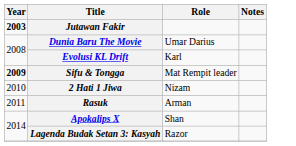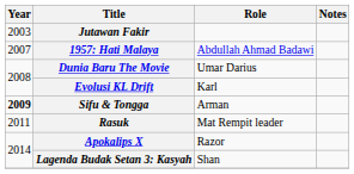 <table class="wikitable">
 <tr>
 <th>Year</th>
 <th>Title</th>
 <th>Role</th>
 <th>Notes</th>
 </tr>
 <tr>
-<td><strong>2003</strong></td>
+<td>2003</td>
 <th><em>Jutawan Fakir</em></th>
 <td></td>
+<td></td>
+</tr>
+<tr>
+<td>2007</td>
+<th><em><a href='#'>1957: Hati Malaya</a></em></th>
+<td><a href='#'>Abdullah Ahmad Badawi</a></td>
 <td></td>
 </tr>
 <tr>
 <td rowspan="2">2008</td>
 <th><em><a href='#'>Dunia Baru The Movie</a></em></th>
 <td>Umar Darius</td>
 <td></td>
 </tr>
 <tr>
 <th><em><a href='#'>Evolusi KL Drift</a></em></th>
 <td>Karl</td>
 <td></td>
 </tr>
 <tr>
 <td><strong>2009</strong></td>
 <th><em>Sifu & Tongga</em></th>
-<td>Mat Rempit leader</td>
-<td></td>
-</tr>
-<tr>
-<td>2010</td>
-<th><em>2 Hati 1 Jiwa</em></th>
-<td>Nizam</td>
+<td>Arman</td>
 <td></td>
 </tr>
 <tr>
 <td>2011</td>
 <th><em>Rasuk</em></th>
-<td>Arman</td>
+<td>Mat Rempit leader</td>
 <td></td>
 </tr>
 <tr>
 <td rowspan="2">2014</td>
 <th><em><a href='#'>Apokalips X</a></em></th>
-<td>Shan</td>
+<td>Razor</td>
 <td></td>
 </tr>
 <tr>
 <th><em>Lagenda Budak Setan 3: Kasyah</em></th>
-<td>Razor</td>
+<td>Shan</td>
 <td></td>
 </tr>
 <tr>
 </tr>
 </table>
